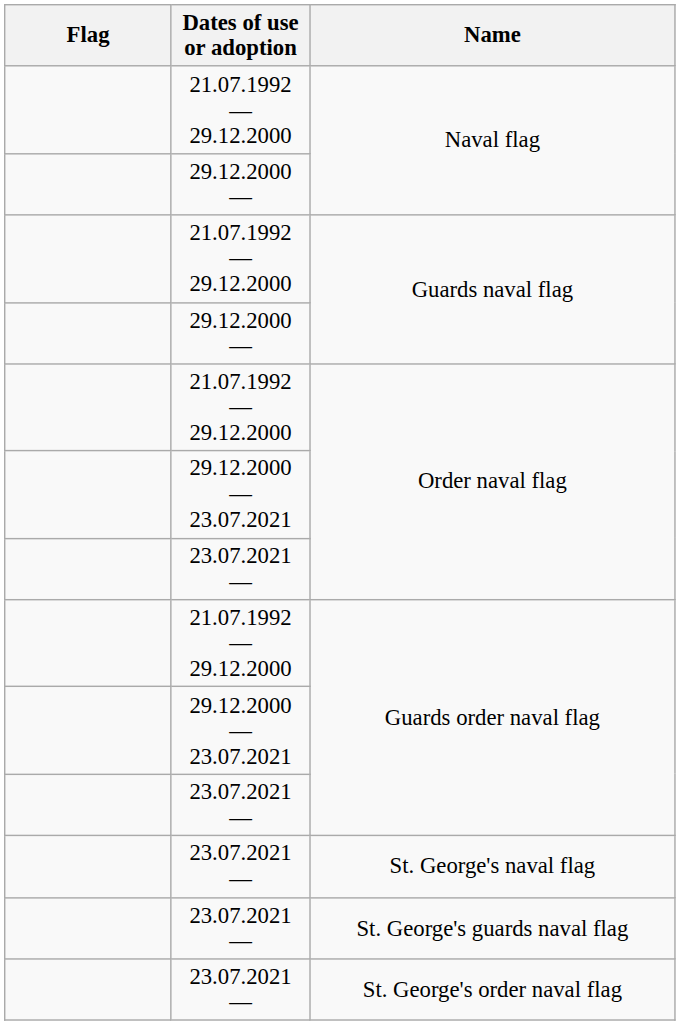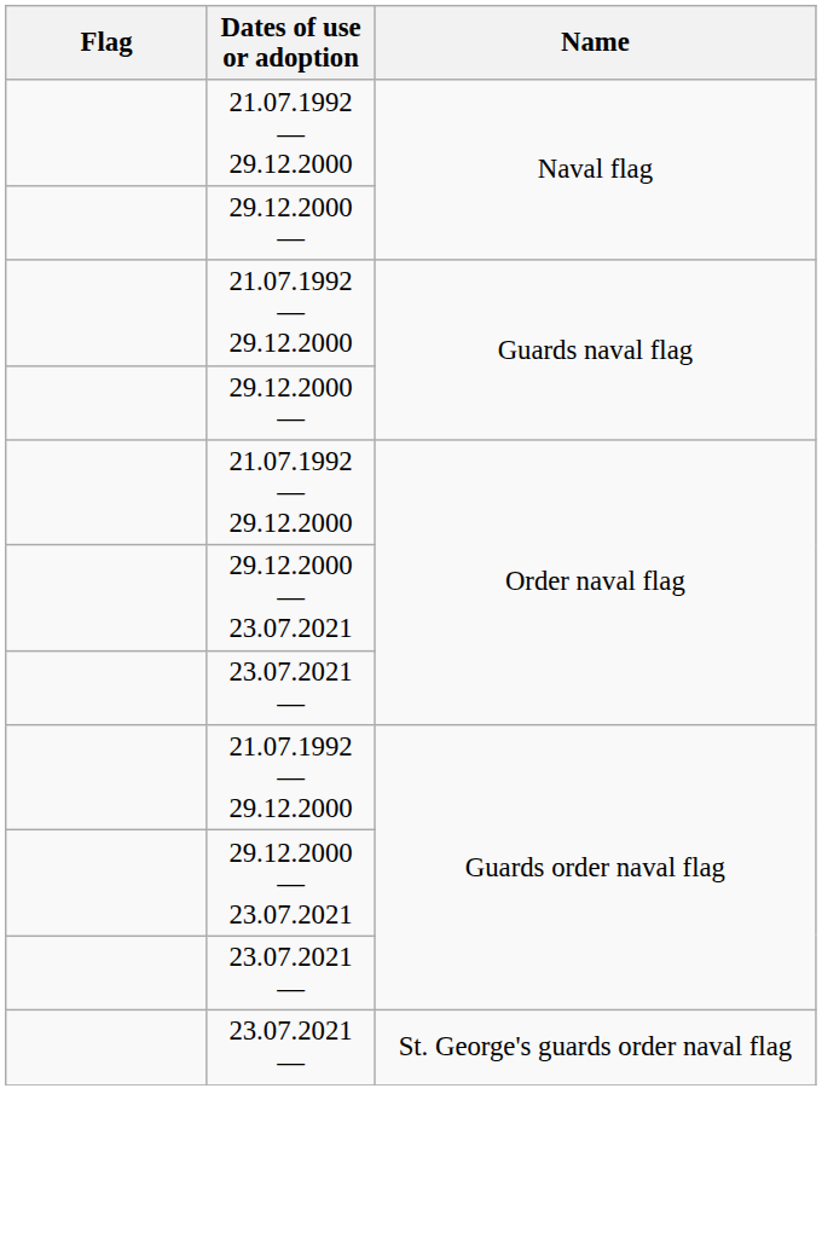 <table class="wikitable">
 <tr>
 <th width="110">Flag</th>
 <th width="90">Dates of use or adoption</th>
 <th width="250">Name</th>
 </tr>
 <tr style="text-align:center;">
 <td></td>
 <td>21.07.1992 — 29.12.2000</td>
 <td rowspan=2>Naval flag</td>
 </tr>
 <tr style="text-align:center;">
 <td></td>
 <td>29.12.2000 —</td>
 </tr>
 <tr style="text-align:center;">
 <td></td>
 <td>21.07.1992 — 29.12.2000</td>
 <td rowspan=2>Guards naval flag</td>
 </tr>
 <tr style="text-align:center;">
 <td></td>
 <td>29.12.2000 —</td>
 </tr>
 <tr style="text-align:center;">
 <td></td>
 <td>21.07.1992 — 29.12.2000</td>
 <td rowspan=3>Order naval flag</td>
 </tr>
 <tr style="text-align:center;">
 <td></td>
 <td>29.12.2000 — 23.07.2021</td>
 </tr>
 <tr style="text-align:center;">
 <td></td>
 <td>23.07.2021 —</td>
 </tr>
 <tr style="text-align:center;">
 <td></td>
 <td>21.07.1992 — 29.12.2000</td>
 <td rowspan=3>Guards order naval flag</td>
 </tr>
 <tr style="text-align:center;">
 <td></td>
 <td>29.12.2000 — 23.07.2021</td>
 </tr>
 <tr style="text-align:center;">
 <td></td>
 <td>23.07.2021 —</td>
 </tr>
 <tr style="text-align:center;">
 <td></td>
 <td>23.07.2021 —</td>
-<td>St. George's naval flag</td>
-</tr>
-<tr style="text-align:center;">
-<td></td>
-<td>23.07.2021 —</td>
-<td>St. George's guards naval flag</td>
-</tr>
-<tr style="text-align:center;">
-<td></td>
-<td>23.07.2021 —</td>
-<td>St. George's order naval flag</td>
+<td>St. George's guards order naval flag</td>
 </tr>
 </table>
